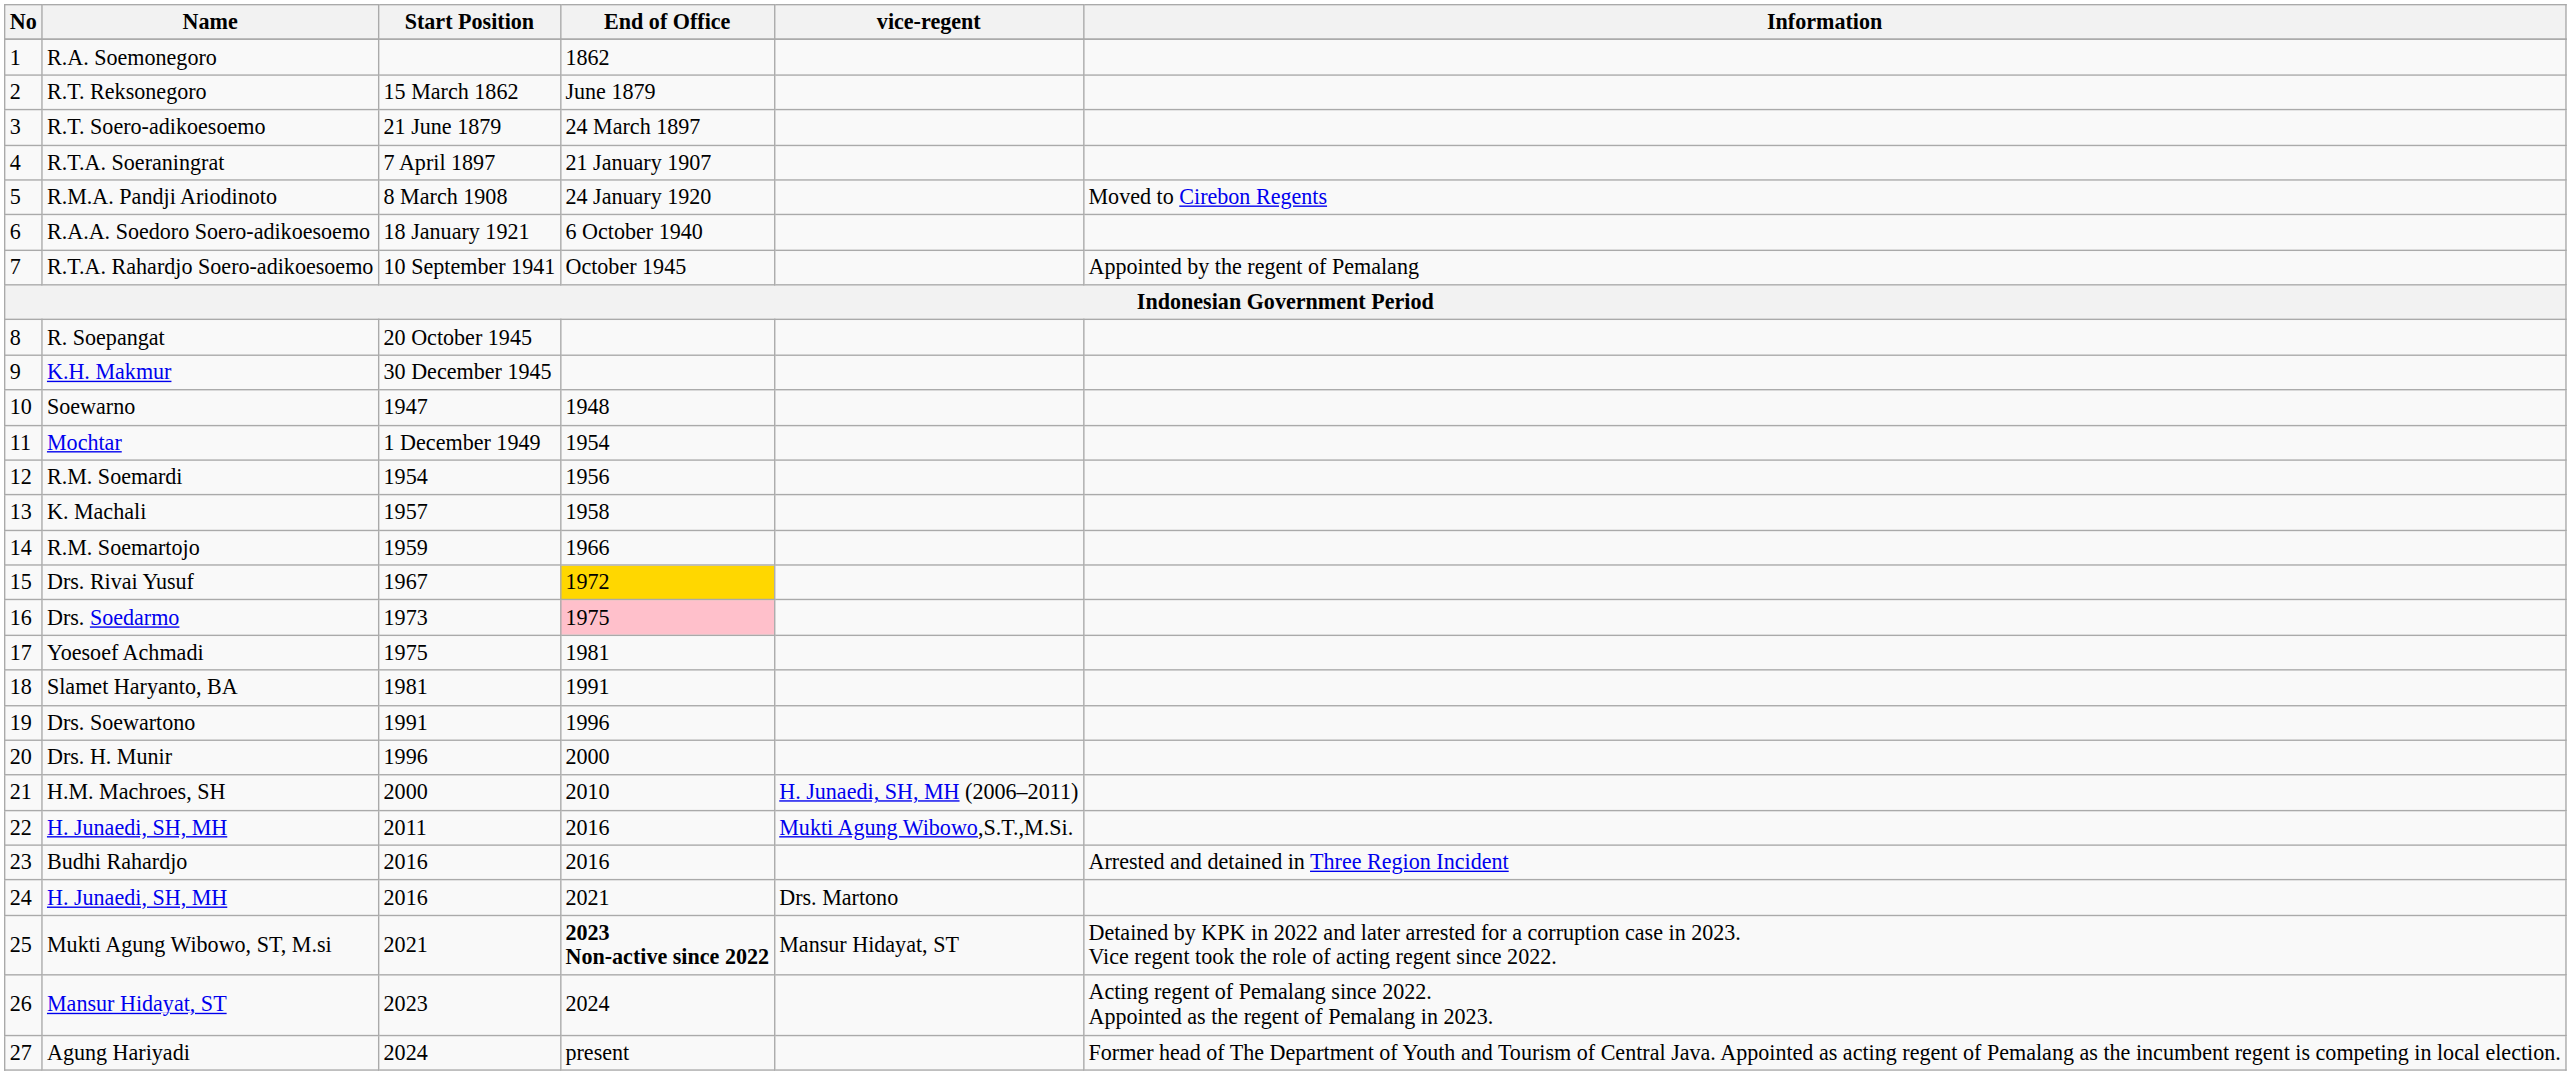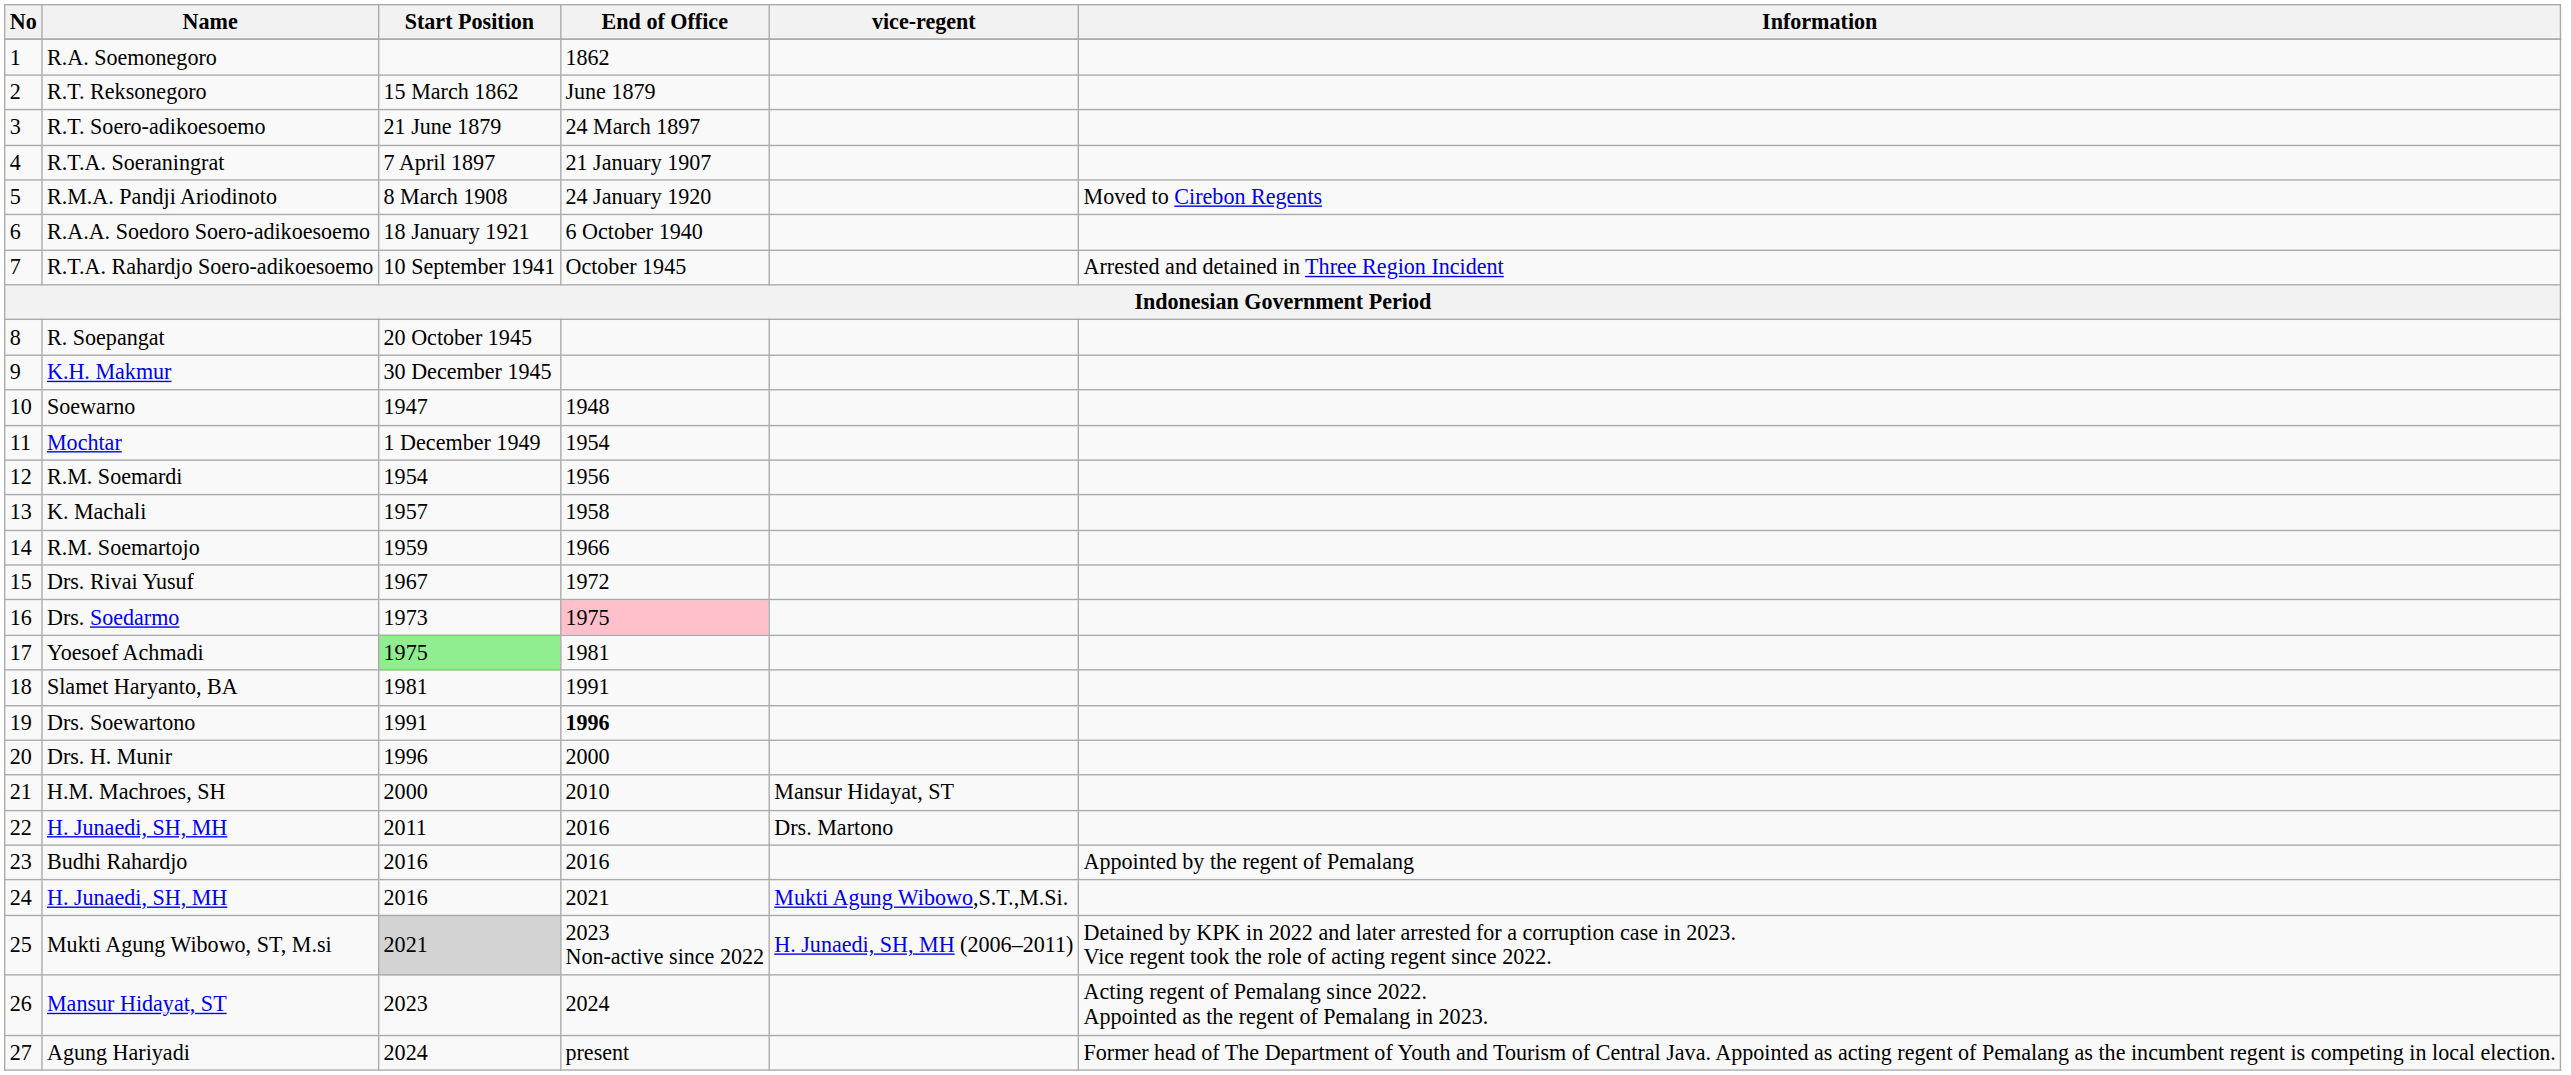 <table class="wikitable">
 <tr>
 <th>No</th>
 <th>Name</th>
 <th>Start Position</th>
 <th>End of Office</th>
 <th>vice-regent</th>
 <th>Information</th>
 </tr>
 <tr>
 </tr>
 <tr>
 <td>1</td>
 <td>R.A. Soemonegoro</td>
 <td></td>
 <td>1862</td>
 <td></td>
 <td></td>
 </tr>
 <tr>
 <td>2</td>
 <td>R.T. Reksonegoro</td>
 <td>15 March 1862</td>
 <td>June 1879</td>
 <td></td>
 <td></td>
 </tr>
 <tr>
 <td>3</td>
 <td>R.T. Soero-adikoesoemo</td>
 <td>21 June 1879</td>
 <td>24 March 1897</td>
 <td></td>
 <td></td>
 </tr>
 <tr>
 <td>4</td>
 <td>R.T.A. Soeraningrat</td>
 <td>7 April 1897</td>
 <td>21 January 1907</td>
 <td></td>
 <td></td>
 </tr>
 <tr>
 <td>5</td>
 <td>R.M.A. Pandji Ariodinoto</td>
 <td>8 March 1908</td>
 <td>24 January 1920</td>
 <td></td>
 <td>Moved to <a href='#'>Cirebon Regents</a></td>
 </tr>
 <tr>
 <td>6</td>
 <td>R.A.A. Soedoro Soero-adikoesoemo</td>
 <td>18 January 1921</td>
 <td>6 October 1940</td>
 <td></td>
 <td> </td>
 </tr>
 <tr>
 <td>7</td>
 <td>R.T.A. Rahardjo Soero-adikoesoemo</td>
 <td>10 September 1941</td>
 <td>October 1945</td>
 <td></td>
-<td>Appointed by the regent of Pemalang</td>
+<td>Arrested and detained in <a href='#'>Three Region Incident</a></td>
 </tr>
 <tr>
 <th colspan="6">Indonesian Government Period</th>
 </tr>
 <tr>
 <td>8</td>
 <td>R. Soepangat</td>
 <td>20 October 1945</td>
 <td></td>
 <td></td>
 <td></td>
 </tr>
 <tr>
 <td>9</td>
 <td><a href='#'>K.H. Makmur</a></td>
 <td>30 December 1945</td>
 <td></td>
 <td></td>
 <td></td>
 </tr>
 <tr>
 <td>10</td>
 <td>Soewarno</td>
 <td>1947</td>
 <td>1948</td>
 <td></td>
 <td> </td>
 </tr>
 <tr>
 <td>11</td>
 <td><a href='#'>Mochtar</a></td>
 <td>1 December 1949</td>
 <td>1954</td>
 <td></td>
 <td> </td>
 </tr>
 <tr>
 <td>12</td>
 <td>R.M. Soemardi</td>
 <td>1954</td>
 <td>1956</td>
 <td></td>
 <td> </td>
 </tr>
 <tr>
 <td>13</td>
 <td>K. Machali</td>
 <td>1957</td>
 <td>1958</td>
 <td></td>
 <td> </td>
 </tr>
 <tr>
 <td>14</td>
 <td>R.M. Soemartojo</td>
 <td>1959</td>
 <td>1966</td>
 <td></td>
 <td> </td>
 </tr>
 <tr>
 <td>15</td>
 <td>Drs. Rivai Yusuf</td>
 <td>1967</td>
-<td style="background: gold;">1972</td>
+<td>1972</td>
 <td></td>
 <td> </td>
 </tr>
 <tr>
 <td>16</td>
 <td>Drs. <a href='#'>Soedarmo</a></td>
 <td>1973</td>
 <td style="background: pink;">1975</td>
 <td></td>
 <td> </td>
 </tr>
 <tr>
 <td>17</td>
 <td>Yoesoef Achmadi</td>
-<td>1975</td>
+<td style="background: lightgreen;">1975</td>
 <td>1981</td>
 <td></td>
 <td> </td>
 </tr>
 <tr>
 <td>18</td>
 <td>Slamet Haryanto, BA</td>
 <td>1981</td>
 <td>1991</td>
 <td></td>
 <td> </td>
 </tr>
 <tr>
 <td>19</td>
 <td>Drs. Soewartono</td>
 <td>1991</td>
-<td>1996</td>
+<td><strong>1996</strong></td>
 <td></td>
 <td> </td>
 </tr>
 <tr>
 <td>20</td>
 <td>Drs. H. Munir</td>
 <td>1996</td>
 <td>2000</td>
 <td></td>
 <td> </td>
 </tr>
 <tr>
 <td>21</td>
 <td>H.M. Machroes, SH</td>
 <td>2000</td>
 <td>2010</td>
-<td><a href='#'>H. Junaedi, SH, MH</a> (2006–2011)</td>
+<td>Mansur Hidayat, ST</td>
 <td></td>
 </tr>
 <tr>
 <td>22</td>
 <td><a href='#'>H. Junaedi, SH, MH</a></td>
 <td>2011</td>
 <td>2016</td>
-<td><a href='#'>Mukti Agung Wibowo</a>,S.T.,M.Si.</td>
+<td>Drs. Martono</td>
 <td></td>
 </tr>
 <tr>
 <td>23</td>
 <td>Budhi Rahardjo</td>
 <td>2016</td>
 <td>2016</td>
 <td></td>
-<td>Arrested and detained in <a href='#'>Three Region Incident</a></td>
+<td>Appointed by the regent of Pemalang</td>
 </tr>
 <tr>
 <td>24</td>
 <td><a href='#'>H. Junaedi, SH, MH</a></td>
 <td>2016</td>
 <td>2021</td>
-<td>Drs. Martono</td>
+<td><a href='#'>Mukti Agung Wibowo</a>,S.T.,M.Si.</td>
 <td></td>
 </tr>
 <tr>
 <td>25</td>
 <td>Mukti Agung Wibowo, ST, M.si</td>
-<td>2021</td>
-<td><strong>2023<br>Non-active since 2022</strong></td>
-<td>Mansur Hidayat, ST</td>
+<td style="background: lightgrey;">2021</td>
+<td>2023<br>Non-active since 2022</td>
+<td><a href='#'>H. Junaedi, SH, MH</a> (2006–2011)</td>
 <td>Detained by KPK in 2022 and later arrested for a corruption case in 2023.<br>Vice regent took the role of acting regent since 2022.</td>
 </tr>
 <tr>
 <td>26</td>
 <td><a href='#'>Mansur Hidayat, ST</a></td>
 <td>2023</td>
 <td>2024</td>
 <td></td>
 <td>Acting regent of Pemalang since 2022.<br>Appointed as the regent of Pemalang in 2023.</td>
 </tr>
 <tr>
 <td>27</td>
 <td>Agung Hariyadi</td>
 <td>2024</td>
 <td>present</td>
 <td></td>
 <td>Former head of The Department of Youth and Tourism of Central Java. Appointed as acting regent of Pemalang as the incumbent regent is competing in local election.</td>
 </tr>
 </table>
